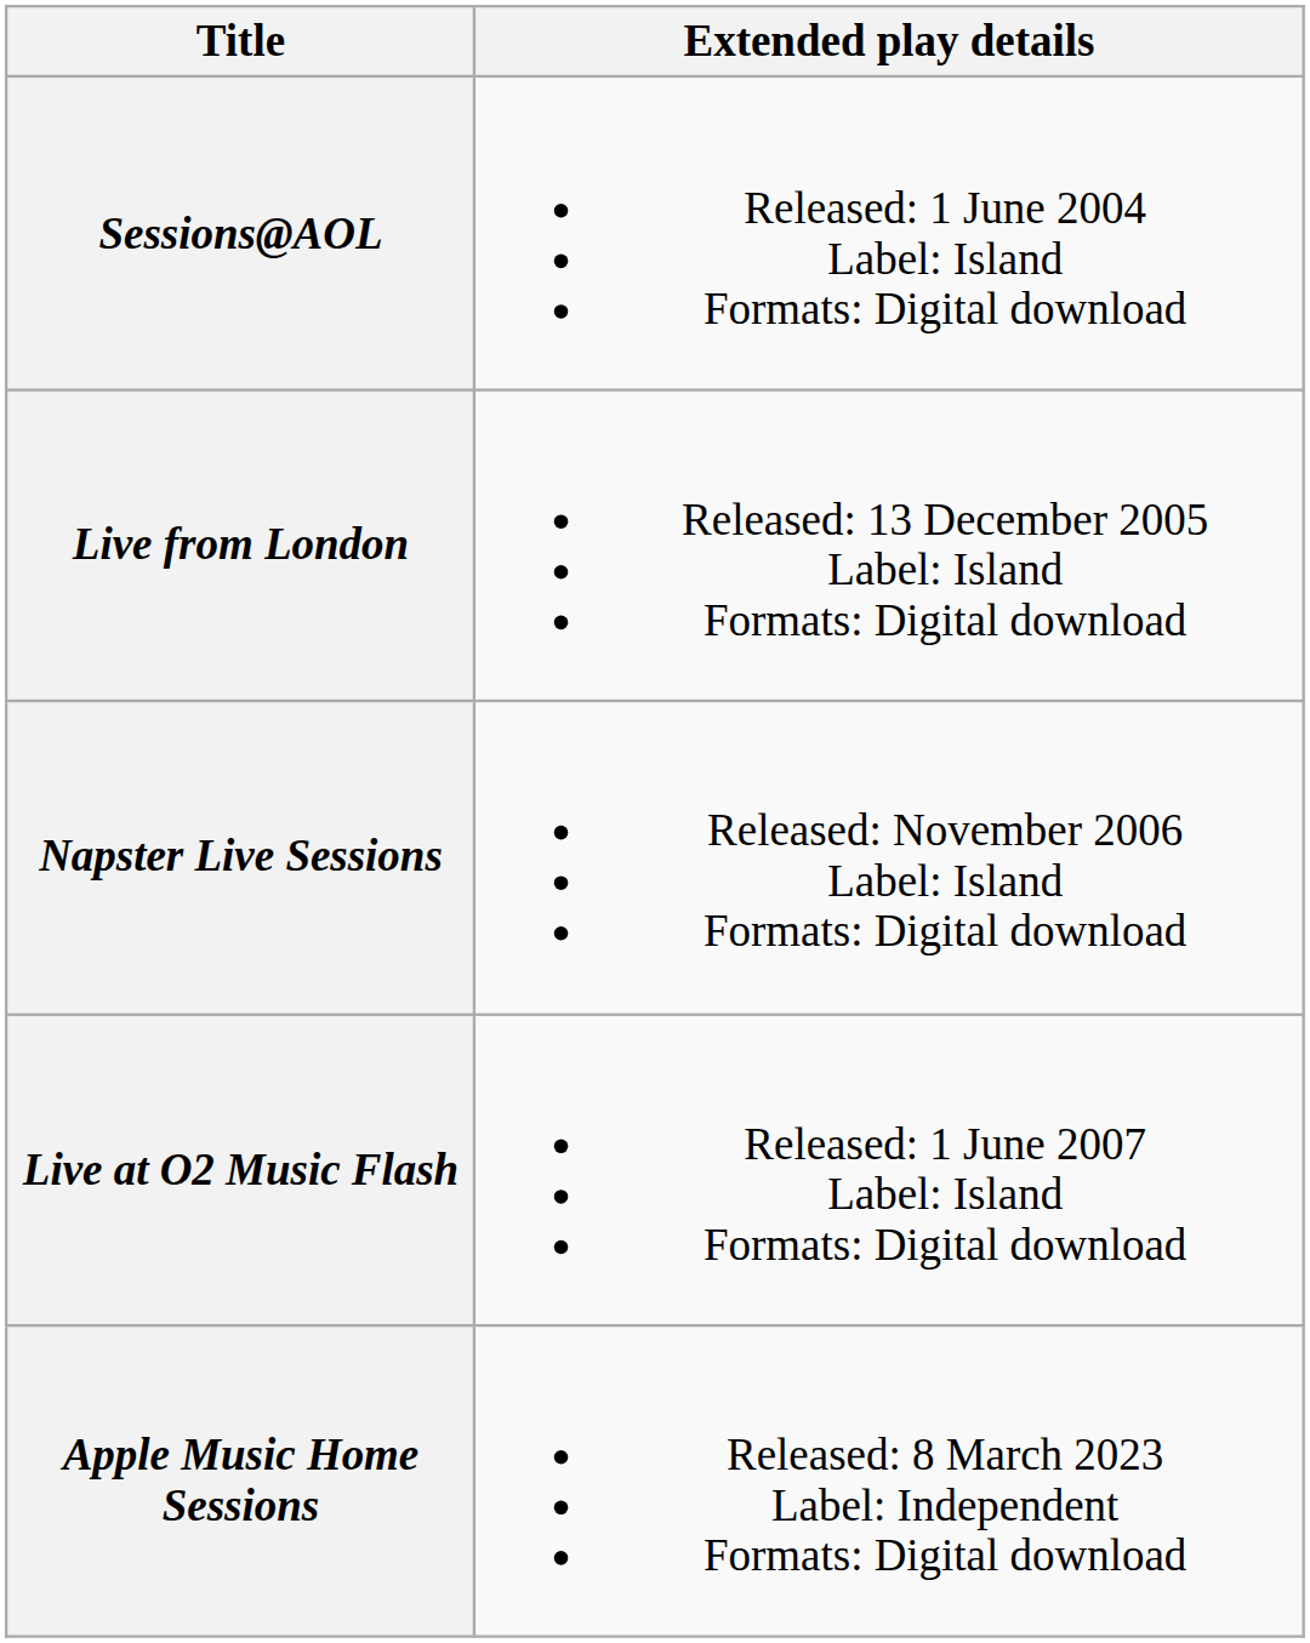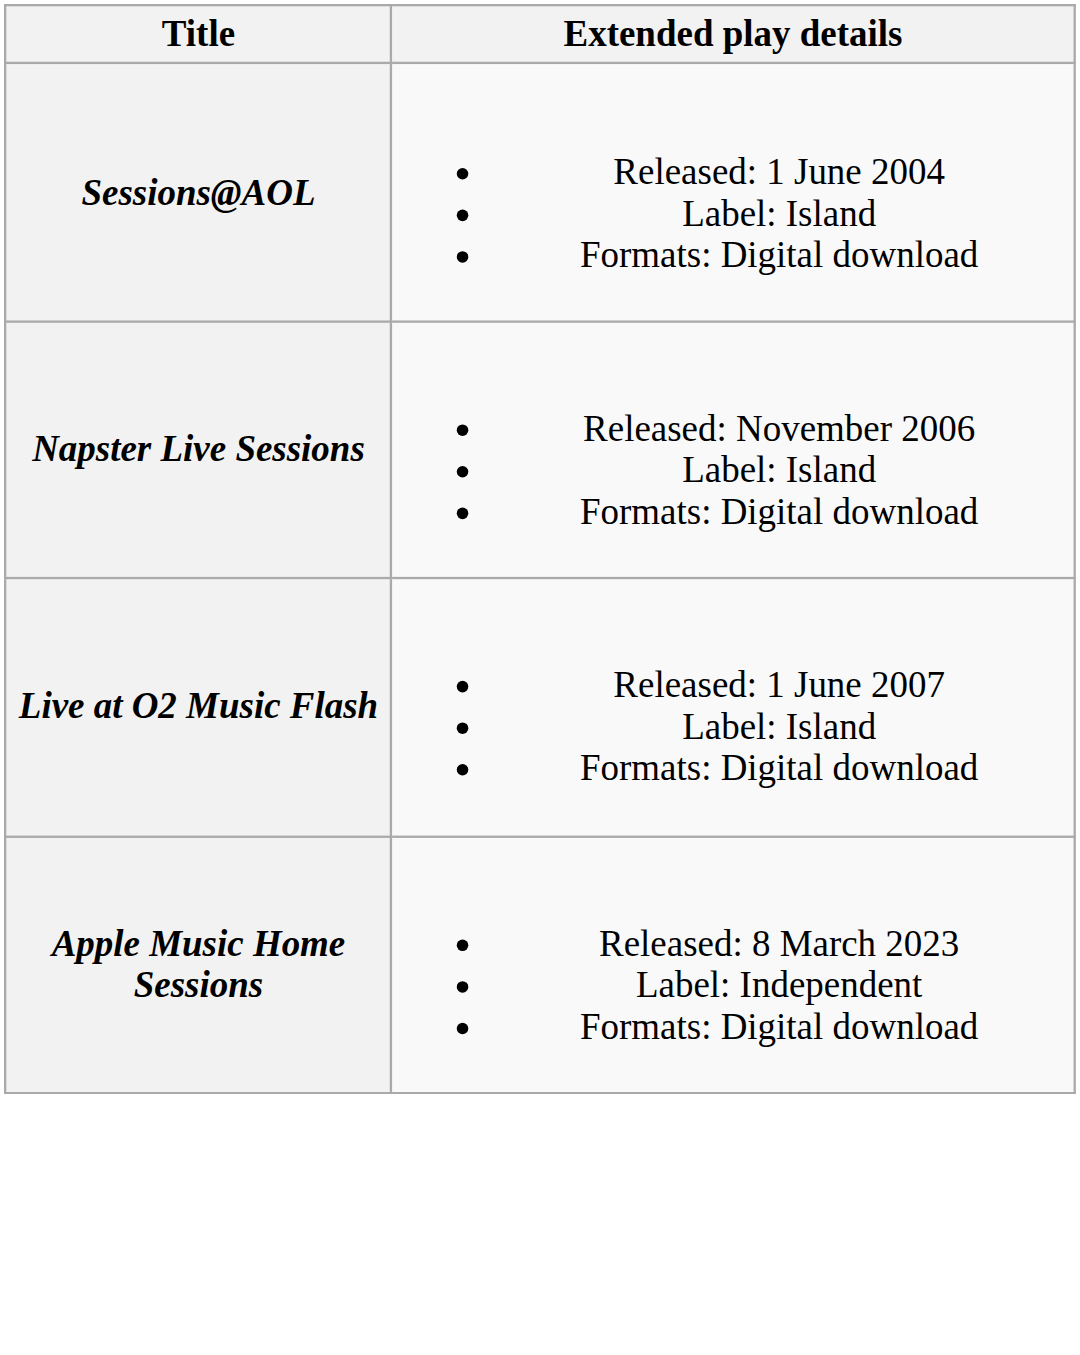 <table class="wikitable plainrowheaders" style="text-align:center;">
 <tr>
 <th scope="col" style="width:10em;">Title</th>
 <th scope="col" style="width:18em;">Extended play details</th>
 </tr>
 <tr>
 <th scope="row"><em>Sessions@AOL</em></th>
 <td><br><ul><li>Released: 1 June 2004</li><li>Label: Island</li><li>Formats: Digital download</li></ul></td>
-</tr>
-<tr>
-<th scope="row"><em>Live from London</em></th>
-<td><br><ul><li>Released: 13 December 2005</li><li>Label: Island</li><li>Formats: Digital download</li></ul></td>
 </tr>
 <tr>
 <th scope="row"><em>Napster Live Sessions</em></th>
 <td><br><ul><li>Released: November 2006</li><li>Label: Island</li><li>Formats: Digital download</li></ul></td>
 </tr>
 <tr>
 <th scope="row"><em>Live at O2 Music Flash</em></th>
 <td><br><ul><li>Released: 1 June 2007</li><li>Label: Island</li><li>Formats: Digital download</li></ul></td>
 </tr>
 <tr>
 <th scope="row"><em>Apple Music Home Sessions</em></th>
 <td><br><ul><li>Released: 8 March 2023</li><li>Label: Independent</li><li>Formats: Digital download</li></ul></td>
 </tr>
 </table>
